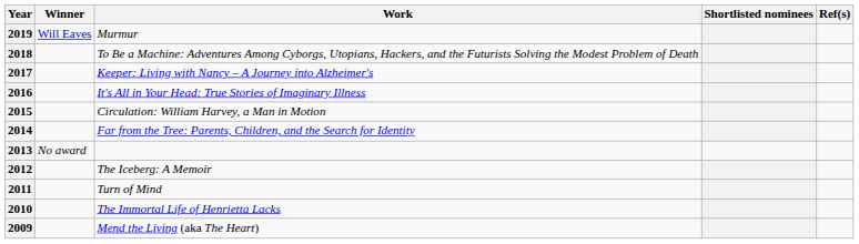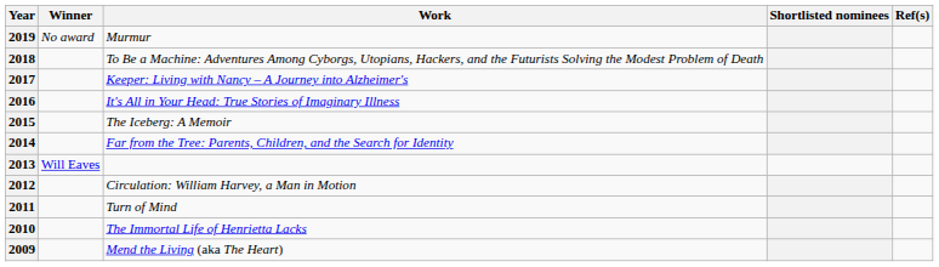 <table class="wikitable sortable plainrowheaders">
 <tr>
 <th scope="col">Year</th>
 <th scope="col">Winner</th>
 <th class="unsortable" scope="col">Work</th>
 <th class="unsortable" scope="col">Shortlisted nominees</th>
 <th class="unsortable" scope="col">Ref(s)</th>
 </tr>
 <tr>
 <th scope="row">2019</th>
-<td><a href='#'>Will Eaves</a></td>
+<td><em>No award</em></td>
 <td><em>Murmur</em></td>
 <th scope="row"></th>
 <td></td>
 </tr>
 <tr>
 <th scope="row">2018</th>
 <td></td>
 <td><em>To Be a Machine: Adventures Among Cyborgs, Utopians, Hackers, and the Futurists Solving the Modest Problem of Death</em></td>
 <th scope="row"></th>
 <td></td>
 </tr>
 <tr>
 <th scope="row">2017</th>
 <td></td>
 <td><em><a href='#'>Keeper: Living with Nancy – A Journey into Alzheimer's</a></em></td>
 <th scope="row"></th>
 <td></td>
 </tr>
 <tr>
 <th scope="row">2016</th>
 <td></td>
 <td><em><a href='#'>It's All in Your Head: True Stories of Imaginary Illness</a></em></td>
 <th scope="row"></th>
 <td></td>
 </tr>
 <tr>
 <th scope="row">2015</th>
 <td></td>
-<td><em>Circulation: William Harvey, a Man in Motion</em></td>
+<td><em>The Iceberg: A Memoir</em></td>
 <th scope="row"></th>
 <td></td>
 </tr>
 <tr>
 <th scope="row">2014</th>
 <td></td>
 <td><em><a href='#'>Far from the Tree: Parents, Children, and the Search for Identity</a></em></td>
 <th scope="row"></th>
 <td></td>
 </tr>
 <tr>
 <th scope="row">2013</th>
-<td><em>No award</em></td>
+<td><a href='#'>Will Eaves</a></td>
 <td></td>
 <td></td>
 <td></td>
 </tr>
 <tr>
 <th scope="row">2012</th>
 <td></td>
-<td><em>The Iceberg: A Memoir</em></td>
+<td><em>Circulation: William Harvey, a Man in Motion</em></td>
 <th scope="row"></th>
 <td></td>
 </tr>
 <tr>
 <th scope="row">2011</th>
 <td></td>
 <td><em>Turn of Mind</em></td>
 <th scope="row"></th>
 <td></td>
 </tr>
 <tr>
 <th scope="row">2010</th>
 <td></td>
 <td><em><a href='#'>The Immortal Life of Henrietta Lacks</a></em></td>
 <th scope="row"></th>
 <td></td>
 </tr>
 <tr>
 <th scope="row">2009</th>
 <td></td>
 <td><em><a href='#'>Mend the Living</a></em> (aka <em>The Heart</em>)</td>
 <th scope="row"></th>
 <td></td>
 </tr>
 </table>
